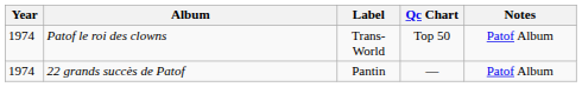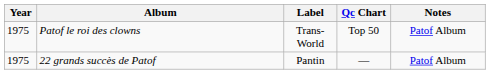 <table class="wikitable">
 <tr>
 <th align="left" valign="top" width="40">Year</th>
 <th align="left" valign="top" width="350">Album</th>
 <th align="center" valign="top" width="70">Label</th>
 <th align="center" valign="top" width="70"><a href='#'>Qc</a> Chart</th>
 <th align="left" valign="top" width="130">Notes</th>
 </tr>
 <tr>
-<td align="left" valign="top">1974</td>
+<td align="left" valign="top">1975</td>
 <td align="left" valign="top"><em>Patof le roi des clowns</em></td>
 <td align="center" valign="top">Trans-World</td>
 <td align="center" valign="top">Top 50</td>
 <td align="center" valign="top"><a href='#'>Patof</a> Album</td>
 </tr>
 <tr>
-<td align="left" valign="top">1974</td>
+<td align="left" valign="top">1975</td>
 <td align="left" valign="top"><em>22 grands succès de Patof</em></td>
 <td align="center" valign="top">Pantin</td>
 <td align="center" valign="top">—</td>
 <td align="center" valign="top"><a href='#'>Patof</a> Album</td>
 </tr>
 </table>
